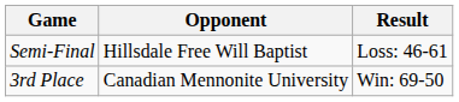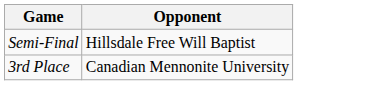 <table class="wikitable">
 <tr>
 <th>Game</th>
 <th>Opponent</th>
-<th>Result</th>
 </tr>
 <tr>
 <td><em>Semi-Final</em></td>
 <td>Hillsdale Free Will Baptist</td>
-<td>Loss: 46-61</td>
 </tr>
 <tr>
 <td><em>3rd Place</em></td>
 <td>Canadian Mennonite University</td>
-<td>Win: 69-50</td>
 </tr>
 </table>
